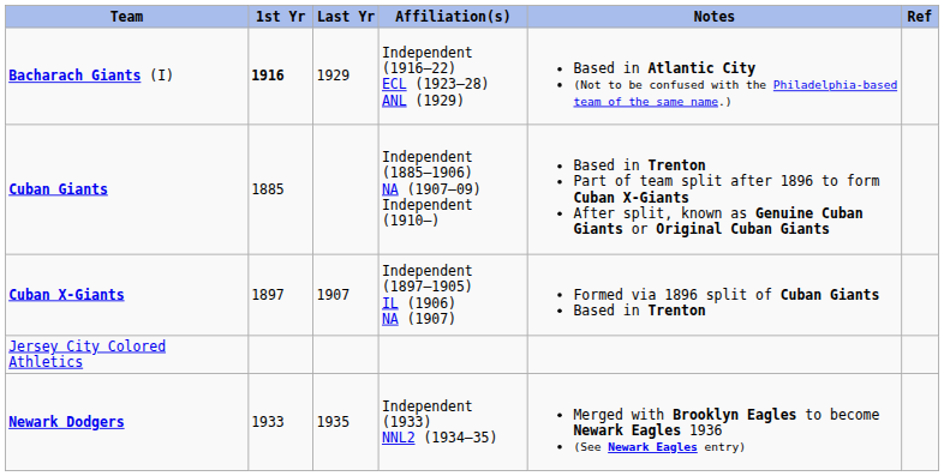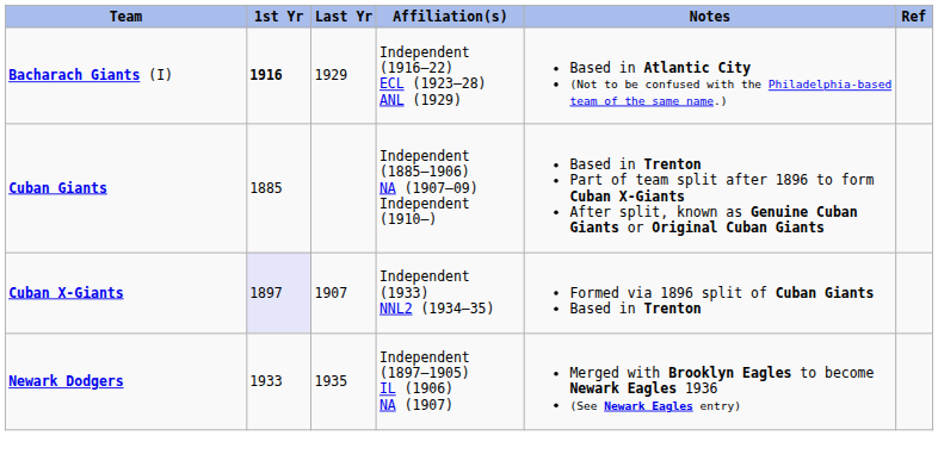 <table class="wikitable" style="width: 100%">
 <tr>
 <th style="background:#a8bdec; width:26%;">Team</th>
 <th style="width:7%; background:#a8bdec;">1st Yr</th>
 <th style="width:7%; background:#a8bdec;">Last Yr</th>
 <th style="width:16%; background:#a8bdec;">Affiliation(s)</th>
 <th style="width:40%; background:#a8bdec;">Notes</th>
 <th style="width:4%; background:#a8bdec;">Ref</th>
 </tr>
 <tr id="Atlantic City Bacharach Giants">
 <td><strong><a href='#'>Bacharach Giants</a></strong> (I)</td>
 <td><strong>1916</strong></td>
 <td>1929</td>
 <td>Independent (1916–22)<br><a href='#'>ECL</a> (1923–28)<br><a href='#'>ANL</a> (1929)</td>
 <td><br><ul><li>Based in <strong>Atlantic City</strong></li><li><small>(Not to be confused with the <a href='#'>Philadelphia-based team of the same name</a>.)</small></li></ul></td>
 <td></td>
 </tr>
 <tr>
 <td><strong><a href='#'>Cuban Giants</a></strong></td>
 <td>1885</td>
 <td></td>
 <td>Independent (1885–1906)<br><a href='#'>NA</a> (1907–09)<br>Independent (1910–)</td>
 <td><br><ul><li>Based in <strong>Trenton</strong></li><li>Part of team split after 1896 to form <strong>Cuban X-Giants</strong></li><li>After split, known as <strong>Genuine Cuban Giants</strong> or <strong>Original Cuban Giants</strong></li></ul></td>
 <td></td>
 </tr>
 <tr>
 <td><strong><a href='#'>Cuban X-Giants</a></strong></td>
-<td>1897</td>
+<td style="background: lavender;">1897</td>
 <td>1907</td>
-<td>Independent (1897–1905)<br><a href='#'>IL</a> (1906)<br><a href='#'>NA</a> (1907)</td>
+<td>Independent (1933)<br><a href='#'>NNL2</a> (1934–35)</td>
 <td><br><ul><li>Formed via 1896 split of <strong>Cuban Giants</strong></li><li>Based in <strong>Trenton</strong></li></ul></td>
-<td></td>
-</tr>
-<tr>
-<td><a href='#'>Jersey City Colored Athletics</a></td>
-<td></td>
-<td></td>
-<td></td>
-<td></td>
 <td></td>
 </tr>
 <tr>
 <td><strong><a href='#'>Newark Dodgers</a></strong></td>
 <td>1933</td>
 <td>1935</td>
-<td>Independent (1933)<br><a href='#'>NNL2</a> (1934–35)</td>
+<td>Independent (1897–1905)<br><a href='#'>IL</a> (1906)<br><a href='#'>NA</a> (1907)</td>
 <td><br><ul><li>Merged with <strong>Brooklyn Eagles</strong> to become <strong>Newark Eagles</strong> 1936</li><li><small>(See <strong><a href='#'>Newark Eagles</a></strong> entry)</small></li></ul></td>
 <td></td>
 </tr>
 </table>
